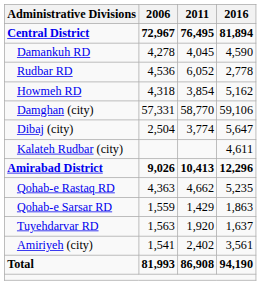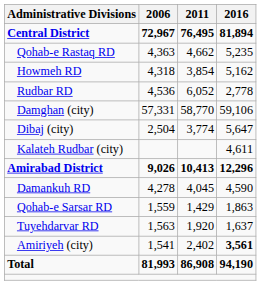 <table class="wikitable">
 <tr>
 <th>Administrative Divisions</th>
 <th>2006</th>
 <th>2011</th>
 <th>2016</th>
 </tr>
 <tr>
 <td><strong><a href='#'>Central District</a></strong></td>
 <td style="text-align: right;"><strong>72,967</strong></td>
 <td style="text-align: right;"><strong>76,495</strong></td>
 <td style="text-align: right;"><strong>81,894</strong></td>
 </tr>
 <tr>
-<td style="padding-left: 1em;"><a href='#'>Damankuh RD</a></td>
-<td style="text-align: right;">4,278</td>
-<td style="text-align: right;">4,045</td>
-<td style="text-align: right;">4,590</td>
+<td style="padding-left: 1em;"><a href='#'>Qohab-e Rastaq RD</a></td>
+<td style="text-align: right;">4,363</td>
+<td style="text-align: right;">4,662</td>
+<td style="text-align: right;">5,235</td>
+</tr>
+<tr>
+<td style="padding-left: 1em;"><a href='#'>Howmeh RD</a></td>
+<td style="text-align: right;">4,318</td>
+<td style="text-align: right;">3,854</td>
+<td style="text-align: right;">5,162</td>
 </tr>
 <tr>
 <td style="padding-left: 1em;"><a href='#'>Rudbar RD</a></td>
 <td style="text-align: right;">4,536</td>
 <td style="text-align: right;">6,052</td>
 <td style="text-align: right;">2,778</td>
-</tr>
-<tr>
-<td style="padding-left: 1em;"><a href='#'>Howmeh RD</a></td>
-<td style="text-align: right;">4,318</td>
-<td style="text-align: right;">3,854</td>
-<td style="text-align: right;">5,162</td>
 </tr>
 <tr>
 <td style="padding-left: 1em;"><a href='#'>Damghan</a> (city)</td>
 <td style="text-align: right;">57,331</td>
 <td style="text-align: right;">58,770</td>
 <td style="text-align: right;">59,106</td>
 </tr>
 <tr>
 <td style="padding-left: 1em;"><a href='#'>Dibaj</a> (city)</td>
 <td style="text-align: right;">2,504</td>
 <td style="text-align: right;">3,774</td>
 <td style="text-align: right;">5,647</td>
 </tr>
 <tr>
 <td style="padding-left: 1em;"><a href='#'>Kalateh Rudbar</a> (city)</td>
 <td style="text-align: right;"></td>
 <td style="text-align: right;"></td>
 <td style="text-align: right;">4,611</td>
 </tr>
 <tr>
 <td><strong><a href='#'>Amirabad District</a></strong></td>
 <td style="text-align: right;"><strong>9,026</strong></td>
 <td style="text-align: right;"><strong>10,413</strong></td>
 <td style="text-align: right;"><strong>12,296</strong></td>
 </tr>
 <tr>
-<td style="padding-left: 1em;"><a href='#'>Qohab-e Rastaq RD</a></td>
-<td style="text-align: right;">4,363</td>
-<td style="text-align: right;">4,662</td>
-<td style="text-align: right;">5,235</td>
+<td style="padding-left: 1em;"><a href='#'>Damankuh RD</a></td>
+<td style="text-align: right;">4,278</td>
+<td style="text-align: right;">4,045</td>
+<td style="text-align: right;">4,590</td>
 </tr>
 <tr>
 <td style="padding-left: 1em;"><a href='#'>Qohab-e Sarsar RD</a></td>
 <td style="text-align: right;">1,559</td>
 <td style="text-align: right;">1,429</td>
 <td style="text-align: right;">1,863</td>
 </tr>
 <tr>
 <td style="padding-left: 1em;"><a href='#'>Tuyehdarvar RD</a></td>
 <td style="text-align: right;">1,563</td>
 <td style="text-align: right;">1,920</td>
 <td style="text-align: right;">1,637</td>
 </tr>
 <tr>
 <td style="padding-left: 1em;"><a href='#'>Amiriyeh</a> (city)</td>
 <td style="text-align: right;">1,541</td>
 <td style="text-align: right;">2,402</td>
-<td style="text-align: right;">3,561</td>
+<td style="text-align: right;"><strong>3,561</strong></td>
 </tr>
 <tr>
 <td><strong>Total</strong></td>
 <td style="text-align: right;"><strong>81,993</strong></td>
 <td style="text-align: right;"><strong>86,908</strong></td>
 <td style="text-align: right;"><strong>94,190</strong></td>
 </tr>
 <tr>
 <td colspan=4></td>
 </tr>
 </table>
